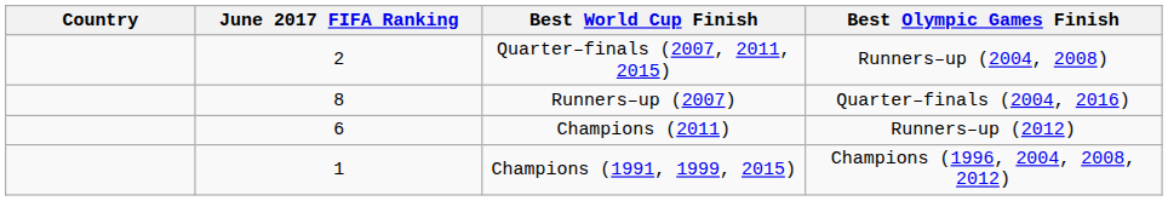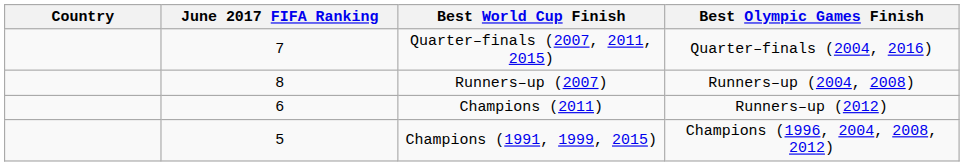 <table class="wikitable">
 <tr>
 <th style="width:130px;">Country</th>
 <th style="width:200px;">June 2017 <a href='#'>FIFA Ranking</a></th>
 <th style="width:225px;">Best <a href='#'>World Cup</a> Finish</th>
 <th style="width:250px;">Best <a href='#'>Olympic Games</a> Finish</th>
 </tr>
 <tr style="text-align:center;">
 <td style="text-align:left;"></td>
-<td>2</td>
+<td>7</td>
 <td>Quarter–finals (<a href='#'>2007</a>, <a href='#'>2011</a>, <a href='#'>2015</a>)</td>
-<td>Runners–up (<a href='#'>2004</a>, <a href='#'>2008</a>)</td>
+<td>Quarter–finals (<a href='#'>2004</a>, <a href='#'>2016</a>)</td>
 </tr>
 <tr style="text-align:center;">
 <td style="text-align:left;"></td>
 <td>8</td>
 <td>Runners–up (<a href='#'>2007</a>)</td>
-<td>Quarter–finals (<a href='#'>2004</a>, <a href='#'>2016</a>)</td>
+<td>Runners–up (<a href='#'>2004</a>, <a href='#'>2008</a>)</td>
 </tr>
 <tr style="text-align:center;">
 <td style="text-align:left;"></td>
 <td>6</td>
 <td>Champions (<a href='#'>2011</a>)</td>
 <td>Runners–up (<a href='#'>2012</a>)</td>
 </tr>
 <tr style="text-align:center;">
 <td style="text-align:left;"></td>
-<td>1</td>
+<td>5</td>
 <td>Champions (<a href='#'>1991</a>, <a href='#'>1999</a>, <a href='#'>2015</a>)</td>
 <td>Champions (<a href='#'>1996</a>, <a href='#'>2004</a>, <a href='#'>2008</a>, <a href='#'>2012</a>)</td>
 </tr>
 </table>
